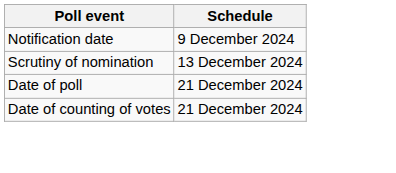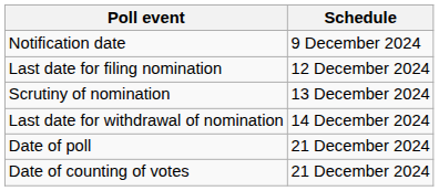 <table class="wikitable">
 <tr>
 <th>Poll event</th>
 <th>Schedule</th>
 </tr>
 <tr>
 <td>Notification date</td>
 <td>9 December 2024</td>
 </tr>
 <tr>
+<td>Last date for filing nomination</td>
+<td>12 December 2024</td>
+</tr>
+<tr>
 <td>Scrutiny of nomination</td>
 <td>13 December 2024</td>
+</tr>
+<tr>
+<td>Last date for withdrawal of nomination</td>
+<td>14 December 2024</td>
 </tr>
 <tr>
 <td>Date of poll</td>
 <td>21 December 2024</td>
 </tr>
 <tr>
 <td>Date of counting of votes</td>
 <td>21 December 2024</td>
 </tr>
 </table>
